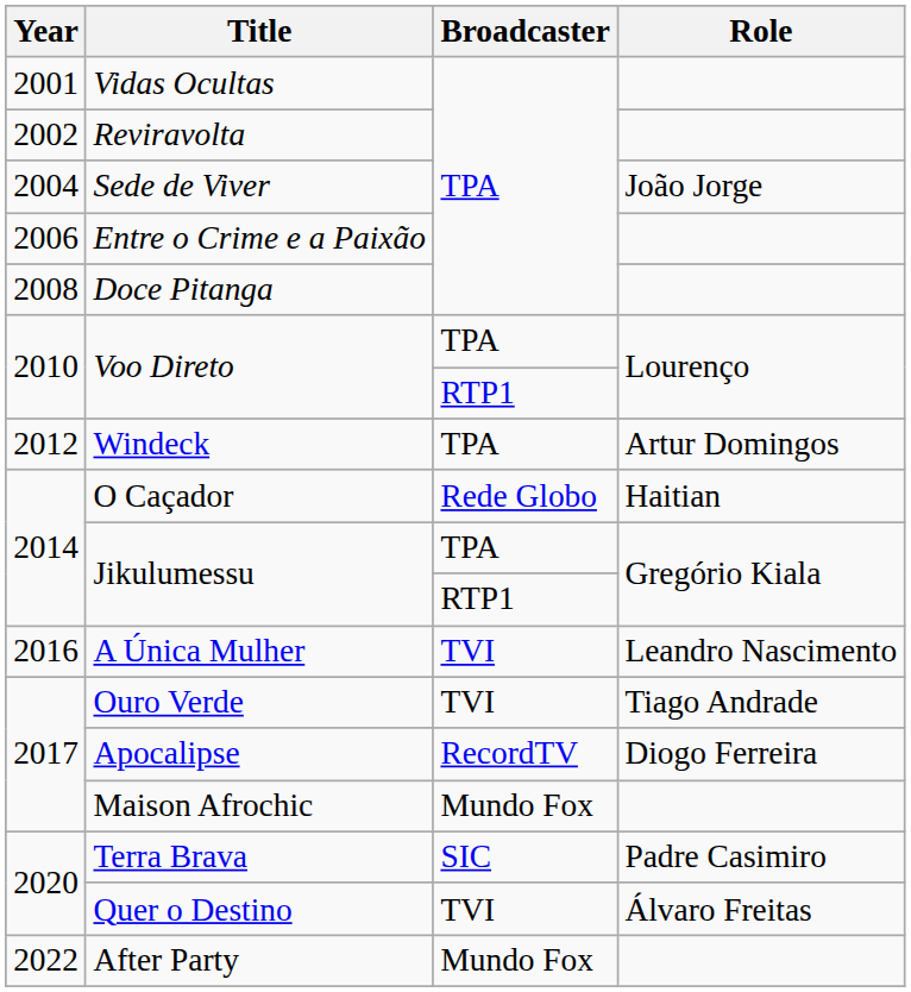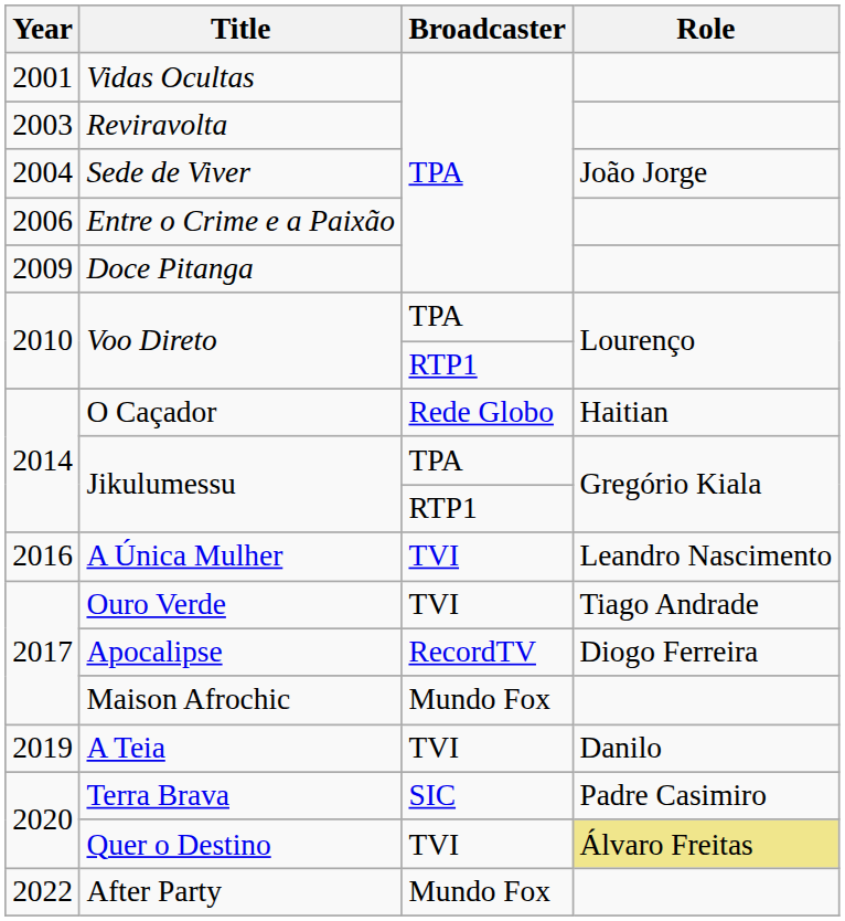 <table class="wikitable">
 <tr>
 <th>Year</th>
 <th>Title</th>
 <th>Broadcaster</th>
 <th>Role</th>
 </tr>
 <tr>
 <td>2001</td>
 <td><em>Vidas Ocultas</em></td>
 <td rowspan="5"><a href='#'>TPA</a></td>
 <td></td>
 </tr>
 <tr>
-<td>2002</td>
+<td>2003</td>
 <td><em>Reviravolta</em></td>
 <td></td>
 </tr>
 <tr>
 <td>2004</td>
 <td><em>Sede de Viver</em></td>
 <td>João Jorge</td>
 </tr>
 <tr>
 <td>2006</td>
 <td><em>Entre o Crime e a Paixão</em></td>
 <td></td>
 </tr>
 <tr>
-<td>2008</td>
+<td>2009</td>
 <td><em>Doce Pitanga</em></td>
 <td></td>
 </tr>
 <tr>
 <td rowspan="2">2010</td>
 <td rowspan="2"><em>Voo Direto</em></td>
 <td>TPA</td>
 <td rowspan="2">Lourenço</td>
 </tr>
 <tr>
 <td><a href='#'>RTP1</a></td>
-</tr>
-<tr>
-<td>2012</td>
-<td><a href='#'>Windeck</a></td>
-<td>TPA</td>
-<td>Artur Domingos</td>
 </tr>
 <tr>
 <td rowspan="3">2014</td>
 <td>O Caçador</td>
 <td><a href='#'>Rede Globo</a></td>
 <td>Haitian</td>
 </tr>
 <tr>
 <td rowspan="2">Jikulumessu</td>
 <td>TPA</td>
 <td rowspan="2">Gregório Kiala</td>
 </tr>
 <tr>
 <td>RTP1</td>
 </tr>
 <tr>
 <td>2016</td>
 <td><a href='#'>A Única Mulher</a></td>
 <td><a href='#'>TVI</a></td>
 <td>Leandro Nascimento</td>
 </tr>
 <tr>
 <td rowspan="3">2017</td>
 <td rowspan="1"><a href='#'>Ouro Verde</a></td>
 <td>TVI</td>
 <td rowspan="1">Tiago Andrade</td>
 </tr>
 <tr>
 <td><a href='#'>Apocalipse</a></td>
 <td><a href='#'>RecordTV</a></td>
 <td>Diogo Ferreira</td>
 </tr>
 <tr>
 <td>Maison Afrochic</td>
 <td>Mundo Fox</td>
 <td></td>
 </tr>
 <tr>
+<td rowspan="1">2019</td>
+<td><a href='#'>A Teia</a></td>
+<td>TVI</td>
+<td>Danilo</td>
+</tr>
+<tr>
 <td rowspan="2">2020</td>
 <td><a href='#'>Terra Brava</a></td>
 <td><a href='#'>SIC</a></td>
 <td>Padre Casimiro</td>
 </tr>
 <tr>
 <td><a href='#'>Quer o Destino</a></td>
 <td>TVI</td>
-<td>Álvaro Freitas</td>
+<td style="background: khaki;">Álvaro Freitas</td>
 </tr>
 <tr>
 <td>2022</td>
 <td>After Party</td>
 <td>Mundo Fox</td>
 <td></td>
 </tr>
 </table>
